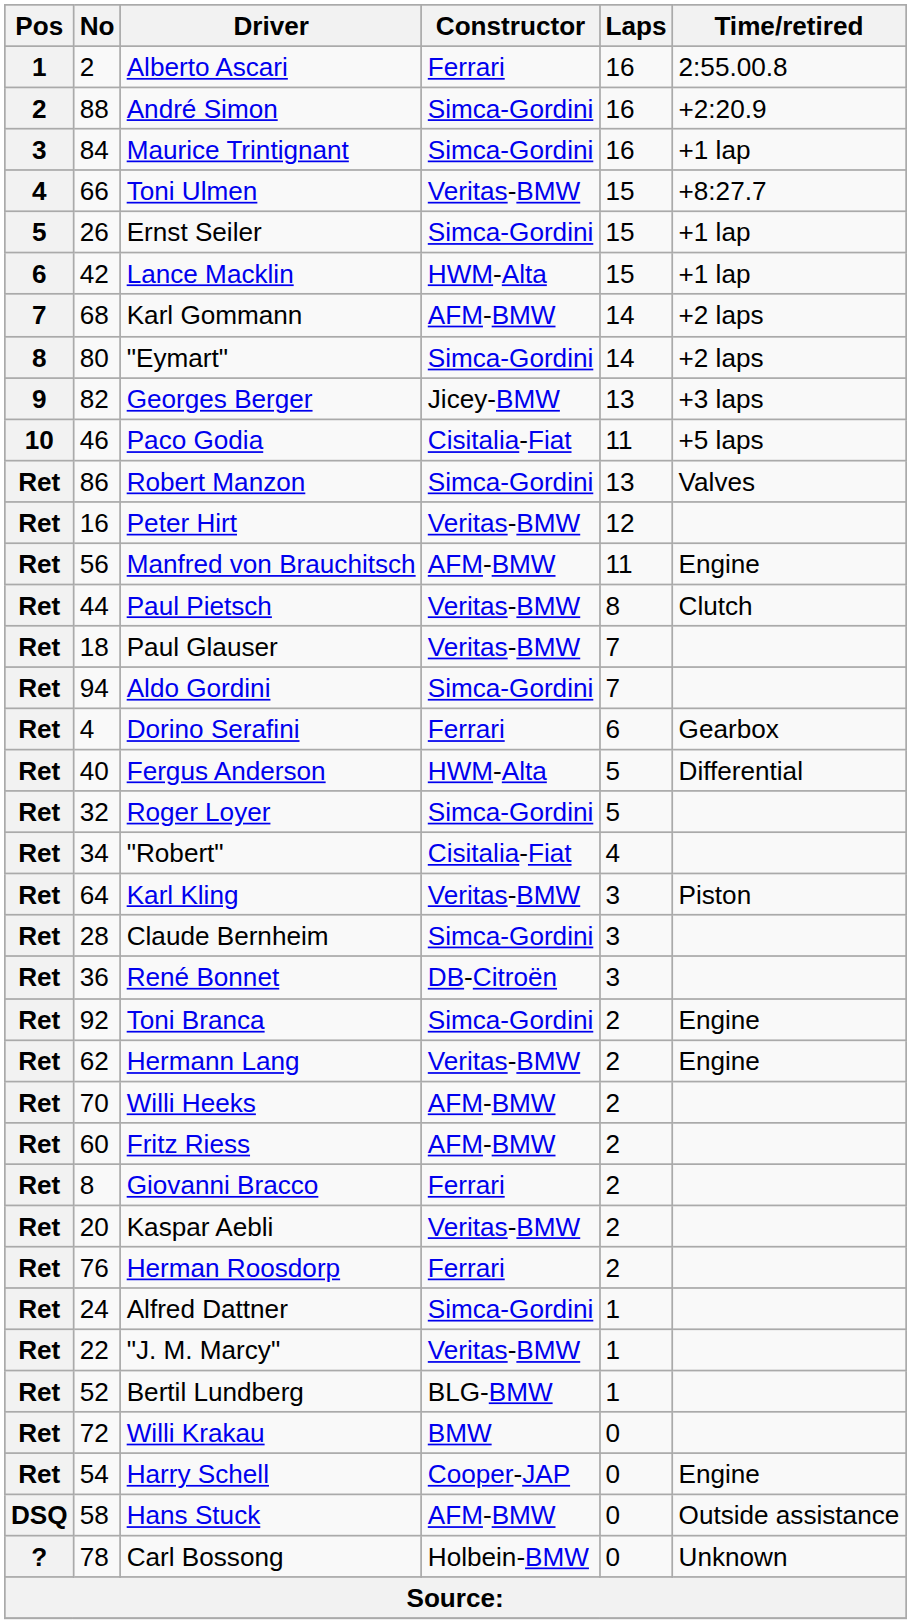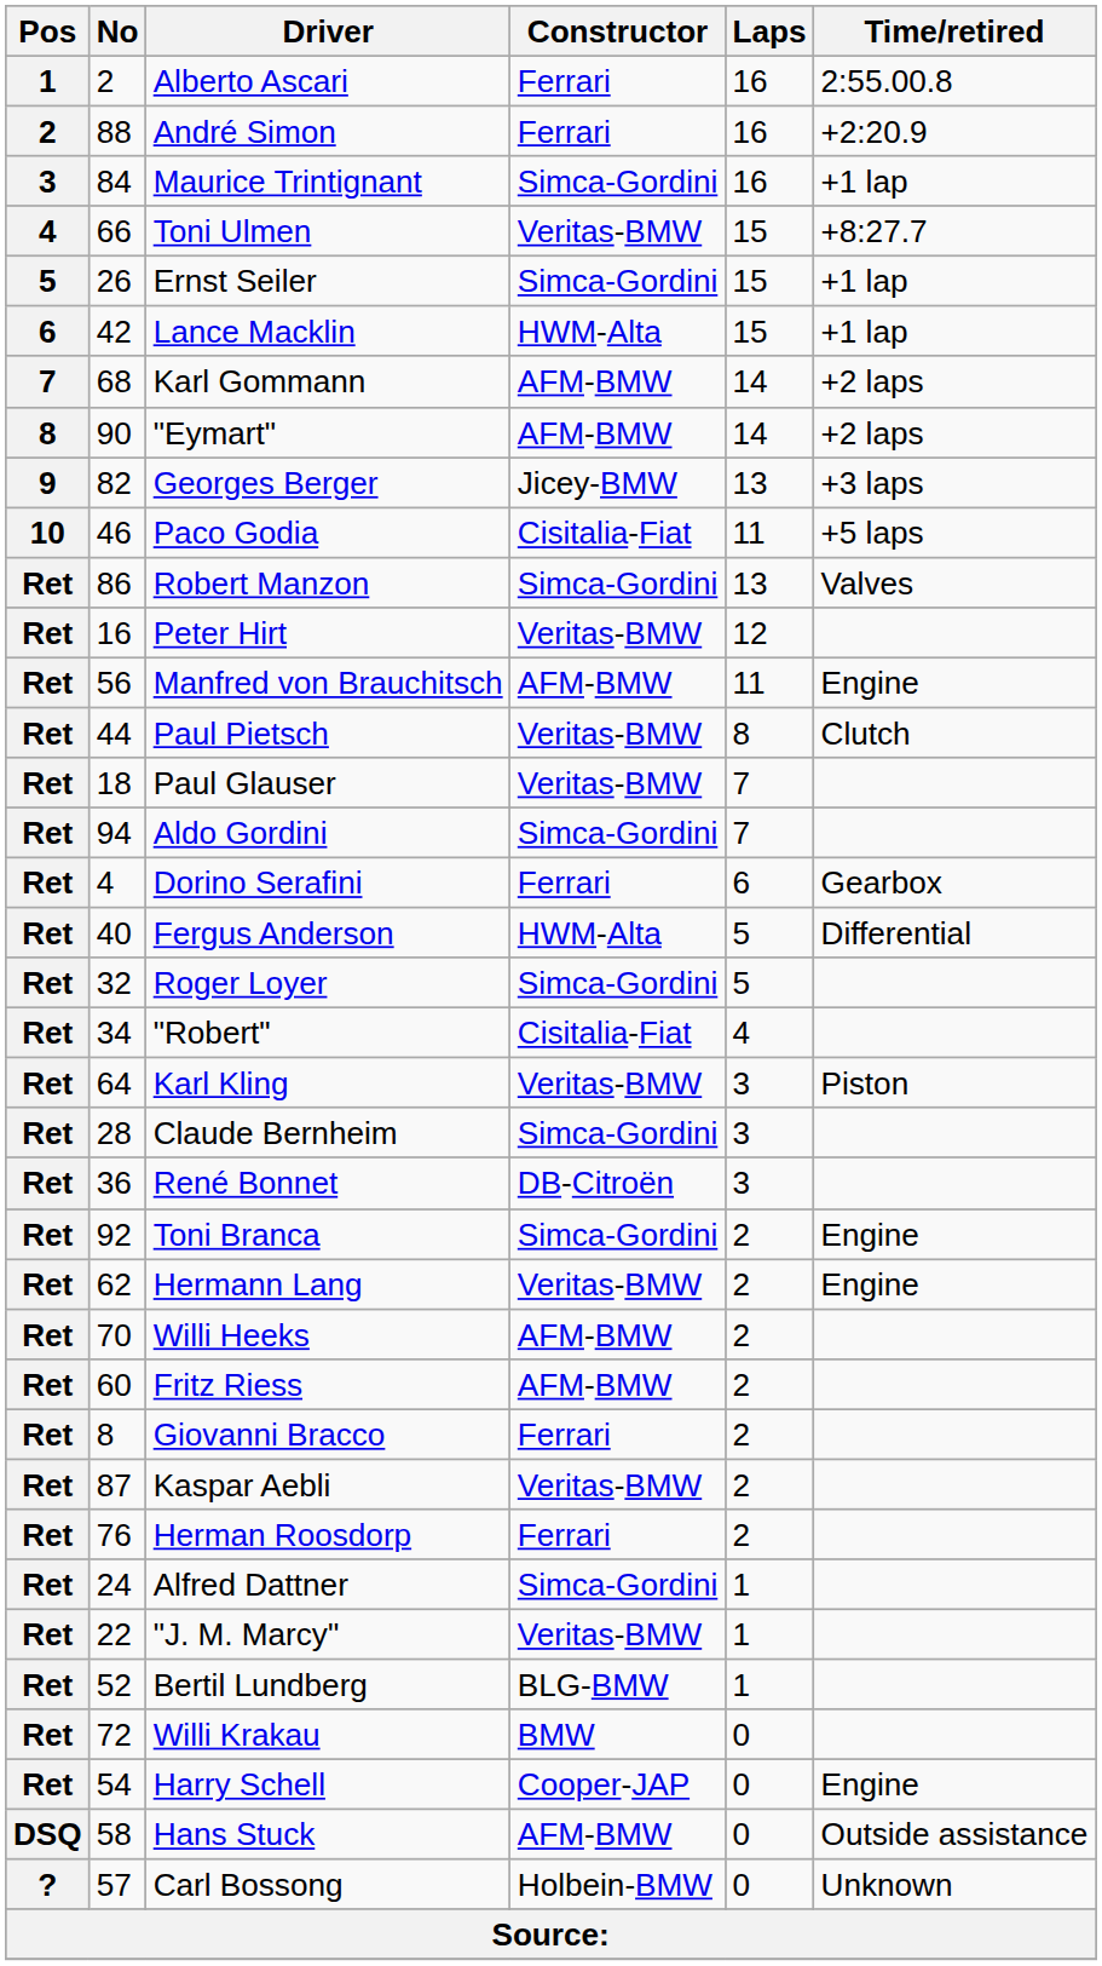 <table class="wikitable" style="font-size: 95%;">
 <tr>
 <th>Pos</th>
 <th>No</th>
 <th>Driver</th>
 <th>Constructor</th>
 <th>Laps</th>
 <th>Time/retired</th>
 </tr>
 <tr>
 <th>1</th>
 <td>2</td>
 <td> <a href='#'>Alberto Ascari</a></td>
 <td><a href='#'>Ferrari</a></td>
 <td>16</td>
 <td>2:55.00.8</td>
 </tr>
 <tr>
 <th>2</th>
 <td>88</td>
 <td> <a href='#'>André Simon</a></td>
-<td><a href='#'>Simca-Gordini</a></td>
+<td><a href='#'>Ferrari</a></td>
 <td>16</td>
 <td>+2:20.9</td>
 </tr>
 <tr>
 <th>3</th>
 <td>84</td>
 <td> <a href='#'>Maurice Trintignant</a></td>
 <td><a href='#'>Simca-Gordini</a></td>
 <td>16</td>
 <td>+1 lap</td>
 </tr>
 <tr>
 <th>4</th>
 <td>66</td>
 <td> <a href='#'>Toni Ulmen</a></td>
 <td><a href='#'>Veritas</a>-<a href='#'>BMW</a></td>
 <td>15</td>
 <td>+8:27.7</td>
 </tr>
 <tr>
 <th>5</th>
 <td>26</td>
 <td> Ernst Seiler</td>
 <td><a href='#'>Simca-Gordini</a></td>
 <td>15</td>
 <td>+1 lap</td>
 </tr>
 <tr>
 <th>6</th>
 <td>42</td>
 <td> <a href='#'>Lance Macklin</a></td>
 <td><a href='#'>HWM</a>-<a href='#'>Alta</a></td>
 <td>15</td>
 <td>+1 lap</td>
 </tr>
 <tr>
 <th>7</th>
 <td>68</td>
 <td> Karl Gommann</td>
 <td><a href='#'>AFM</a>-<a href='#'>BMW</a></td>
 <td>14</td>
 <td>+2 laps</td>
 </tr>
 <tr>
 <th>8</th>
-<td>80</td>
+<td>90</td>
 <td> "Eymart"</td>
-<td><a href='#'>Simca-Gordini</a></td>
+<td><a href='#'>AFM</a>-<a href='#'>BMW</a></td>
 <td>14</td>
 <td>+2 laps</td>
 </tr>
 <tr>
 <th>9</th>
 <td>82</td>
 <td> <a href='#'>Georges Berger</a></td>
 <td>Jicey-<a href='#'>BMW</a></td>
 <td>13</td>
 <td>+3 laps</td>
 </tr>
 <tr>
 <th>10</th>
 <td>46</td>
 <td> <a href='#'>Paco Godia</a></td>
 <td><a href='#'>Cisitalia</a>-<a href='#'>Fiat</a></td>
 <td>11</td>
 <td>+5 laps</td>
 </tr>
 <tr>
 <th>Ret</th>
 <td>86</td>
 <td> <a href='#'>Robert Manzon</a></td>
 <td><a href='#'>Simca-Gordini</a></td>
 <td>13</td>
 <td>Valves</td>
 </tr>
 <tr>
 <th>Ret</th>
 <td>16</td>
 <td> <a href='#'>Peter Hirt</a></td>
 <td><a href='#'>Veritas</a>-<a href='#'>BMW</a></td>
 <td>12</td>
 <td></td>
 </tr>
 <tr>
 <th>Ret</th>
 <td>56</td>
 <td> <a href='#'>Manfred von Brauchitsch</a></td>
 <td><a href='#'>AFM</a>-<a href='#'>BMW</a></td>
 <td>11</td>
 <td>Engine</td>
 </tr>
 <tr>
 <th>Ret</th>
 <td>44</td>
 <td> <a href='#'>Paul Pietsch</a></td>
 <td><a href='#'>Veritas</a>-<a href='#'>BMW</a></td>
 <td>8</td>
 <td>Clutch</td>
 </tr>
 <tr>
 <th>Ret</th>
 <td>18</td>
 <td> Paul Glauser</td>
 <td><a href='#'>Veritas</a>-<a href='#'>BMW</a></td>
 <td>7</td>
 <td></td>
 </tr>
 <tr>
 <th>Ret</th>
 <td>94</td>
 <td> <a href='#'>Aldo Gordini</a></td>
 <td><a href='#'>Simca-Gordini</a></td>
 <td>7</td>
 <td></td>
 </tr>
 <tr>
 <th>Ret</th>
 <td>4</td>
 <td> <a href='#'>Dorino Serafini</a></td>
 <td><a href='#'>Ferrari</a></td>
 <td>6</td>
 <td>Gearbox</td>
 </tr>
 <tr>
 <th>Ret</th>
 <td>40</td>
 <td> <a href='#'>Fergus Anderson</a></td>
 <td><a href='#'>HWM</a>-<a href='#'>Alta</a></td>
 <td>5</td>
 <td>Differential</td>
 </tr>
 <tr>
 <th>Ret</th>
 <td>32</td>
 <td> <a href='#'>Roger Loyer</a></td>
 <td><a href='#'>Simca-Gordini</a></td>
 <td>5</td>
 <td></td>
 </tr>
 <tr>
 <th>Ret</th>
 <td>34</td>
 <td> "Robert"</td>
 <td><a href='#'>Cisitalia</a>-<a href='#'>Fiat</a></td>
 <td>4</td>
 <td></td>
 </tr>
 <tr>
 <th>Ret</th>
 <td>64</td>
 <td> <a href='#'>Karl Kling</a></td>
 <td><a href='#'>Veritas</a>-<a href='#'>BMW</a></td>
 <td>3</td>
 <td>Piston</td>
 </tr>
 <tr>
 <th>Ret</th>
 <td>28</td>
 <td> Claude Bernheim</td>
 <td><a href='#'>Simca-Gordini</a></td>
 <td>3</td>
 <td></td>
 </tr>
 <tr>
 <th>Ret</th>
 <td>36</td>
 <td> <a href='#'>René Bonnet</a></td>
 <td><a href='#'>DB</a>-<a href='#'>Citroën</a></td>
 <td>3</td>
 <td></td>
 </tr>
 <tr>
 <th>Ret</th>
 <td>92</td>
 <td> <a href='#'>Toni Branca</a></td>
 <td><a href='#'>Simca-Gordini</a></td>
 <td>2</td>
 <td>Engine</td>
 </tr>
 <tr>
 <th>Ret</th>
 <td>62</td>
 <td> <a href='#'>Hermann Lang</a></td>
 <td><a href='#'>Veritas</a>-<a href='#'>BMW</a></td>
 <td>2</td>
 <td>Engine</td>
 </tr>
 <tr>
 <th>Ret</th>
 <td>70</td>
 <td> <a href='#'>Willi Heeks</a></td>
 <td><a href='#'>AFM</a>-<a href='#'>BMW</a></td>
 <td>2</td>
 <td></td>
 </tr>
 <tr>
 <th>Ret</th>
 <td>60</td>
 <td> <a href='#'>Fritz Riess</a></td>
 <td><a href='#'>AFM</a>-<a href='#'>BMW</a></td>
 <td>2</td>
 <td></td>
 </tr>
 <tr>
 <th>Ret</th>
 <td>8</td>
 <td> <a href='#'>Giovanni Bracco</a></td>
 <td><a href='#'>Ferrari</a></td>
 <td>2</td>
 <td></td>
 </tr>
 <tr>
 <th>Ret</th>
-<td>20</td>
+<td>87</td>
 <td> Kaspar Aebli</td>
 <td><a href='#'>Veritas</a>-<a href='#'>BMW</a></td>
 <td>2</td>
 <td></td>
 </tr>
 <tr>
 <th>Ret</th>
 <td>76</td>
 <td> <a href='#'>Herman Roosdorp</a></td>
 <td><a href='#'>Ferrari</a></td>
 <td>2</td>
 <td></td>
 </tr>
 <tr>
 <th>Ret</th>
 <td>24</td>
 <td> Alfred Dattner</td>
 <td><a href='#'>Simca-Gordini</a></td>
 <td>1</td>
 <td></td>
 </tr>
 <tr>
 <th>Ret</th>
 <td>22</td>
 <td> "J. M. Marcy"</td>
 <td><a href='#'>Veritas</a>-<a href='#'>BMW</a></td>
 <td>1</td>
 <td></td>
 </tr>
 <tr>
 <th>Ret</th>
 <td>52</td>
 <td> Bertil Lundberg</td>
 <td>BLG-<a href='#'>BMW</a></td>
 <td>1</td>
 <td></td>
 </tr>
 <tr>
 <th>Ret</th>
 <td>72</td>
 <td> <a href='#'>Willi Krakau</a></td>
 <td><a href='#'>BMW</a></td>
 <td>0</td>
 <td></td>
 </tr>
 <tr>
 <th>Ret</th>
 <td>54</td>
 <td> <a href='#'>Harry Schell</a></td>
 <td><a href='#'>Cooper</a>-<a href='#'>JAP</a></td>
 <td>0</td>
 <td>Engine</td>
 </tr>
 <tr>
 <th>DSQ</th>
 <td>58</td>
 <td> <a href='#'>Hans Stuck</a></td>
 <td><a href='#'>AFM</a>-<a href='#'>BMW</a></td>
 <td>0</td>
 <td>Outside assistance</td>
 </tr>
 <tr>
 <th>?</th>
-<td>78</td>
+<td>57</td>
 <td> Carl Bossong</td>
 <td>Holbein-<a href='#'>BMW</a></td>
 <td>0</td>
 <td>Unknown</td>
 </tr>
 <tr style="background-color:#E5E4E2" align="center">
 <th colspan=6>Source:</th>
 </tr>
 <tr>
 </tr>
 </table>
